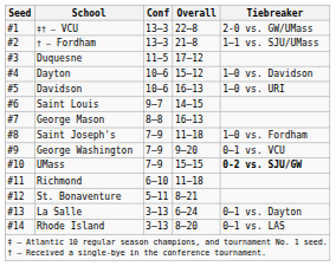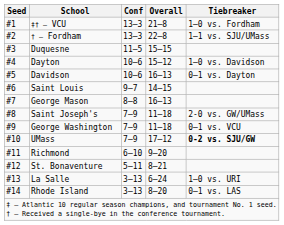 <table class="wikitable">
 <tr>
 <th>Seed</th>
 <th>School</th>
 <th>Conf</th>
 <th>Overall</th>
 <th>Tiebreaker</th>
 </tr>
 <tr>
 <td>#1</td>
 <td><small>‡† –</small>  VCU</td>
 <td>13–3</td>
-<td>22–8</td>
-<td>2-0 vs. GW/UMass</td>
+<td>21–8</td>
+<td>1–0 vs. Fordham</td>
 </tr>
 <tr>
 <td>#2</td>
 <td><small>† –</small>  Fordham</td>
 <td>13–3</td>
-<td>21–8</td>
+<td>22–8</td>
 <td>1–1 vs. SJU/UMass</td>
 </tr>
 <tr>
 <td>#3</td>
 <td>Duquesne</td>
 <td>11–5</td>
-<td>17–12</td>
+<td>15–15</td>
 <td></td>
 </tr>
 <tr>
 <td>#4</td>
 <td>Dayton</td>
 <td>10–6</td>
 <td>15–12</td>
 <td>1–0 vs. Davidson</td>
 </tr>
 <tr>
 <td>#5</td>
 <td>Davidson</td>
 <td>10–6</td>
 <td>16–13</td>
-<td>1–0 vs. URI</td>
+<td>0–1 vs. Dayton</td>
 </tr>
 <tr>
 <td>#6</td>
 <td>Saint Louis</td>
 <td>9–7</td>
 <td>14–15</td>
 <td></td>
 </tr>
 <tr>
 <td>#7</td>
 <td>George Mason</td>
 <td>8–8</td>
 <td>16–13</td>
 <td></td>
 </tr>
 <tr>
 <td>#8</td>
 <td>Saint Joseph's</td>
 <td>7–9</td>
 <td>11–18</td>
-<td>1–0 vs. Fordham</td>
+<td>2-0 vs. GW/UMass</td>
 </tr>
 <tr>
 <td>#9</td>
 <td>George Washington</td>
 <td>7–9</td>
-<td>9–20</td>
+<td>11–18</td>
 <td>0–1 vs. VCU</td>
 </tr>
 <tr>
 <td>#10</td>
 <td>UMass</td>
 <td>7–9</td>
-<td>15–15</td>
+<td>17–12</td>
 <td><strong>0-2 vs. SJU/GW</strong></td>
 </tr>
 <tr>
 <td>#11</td>
 <td>Richmond</td>
 <td>6–10</td>
-<td>11–18</td>
+<td>9–20</td>
 <td></td>
 </tr>
 <tr>
 <td>#12</td>
 <td>St. Bonaventure</td>
 <td>5–11</td>
 <td>8–21</td>
 <td></td>
 </tr>
 <tr>
 <td>#13</td>
 <td>La Salle</td>
 <td>3–13</td>
 <td>6–24</td>
-<td>0–1 vs. Dayton</td>
+<td>1–0 vs. URI</td>
 </tr>
 <tr>
 <td>#14</td>
 <td>Rhode Island</td>
 <td>3–13</td>
 <td>8–20</td>
 <td>0–1 vs. LAS</td>
 </tr>
 <tr>
 <td colspan="5"><small>‡ – Atlantic 10 regular season champions, and tournament No. 1 seed.</small><br><small>† – Received a single-bye in the conference tournament.</small></td>
 </tr>
 </table>
